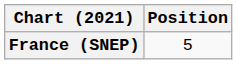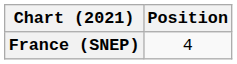 <table class="wikitable plainrowheaders" style="text-align:center">
 <tr>
 <th scope="col">Chart (2021)</th>
 <th scope="col">Position</th>
 </tr>
 <tr>
 <th scope="row">France (SNEP)</th>
-<td>5</td>
+<td>4</td>
 </tr>
 </table>
